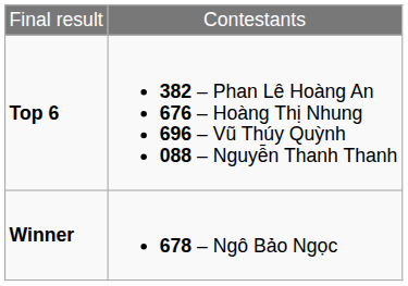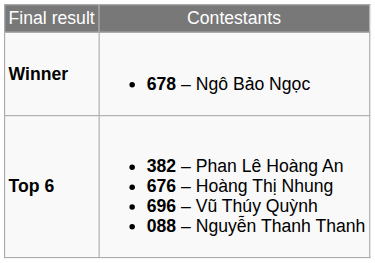 <table class="wikitable">
 <tr bgcolor="#787878" style="color:#FFFFFF" align="center">
 <td>Final result</td>
 <td>Contestants</td>
 </tr>
 <tr>
+<td><strong>Winner</strong></td>
+<td><br><ul><li><strong>678</strong> – Ngô Bảo Ngọc</li></ul></td>
+</tr>
+<tr>
 <td><strong>Top 6</strong></td>
 <td><br><ul><li><strong>382</strong> – Phan Lê Hoàng An</li><li><strong>676</strong> – Hoàng Thị Nhung</li><li><strong>696</strong> – Vũ Thúy Quỳnh</li><li><strong>088</strong> – Nguyễn Thanh Thanh</li></ul></td>
 </tr>
-<tr>
-<td><strong>Winner</strong></td>
-<td><br><ul><li><strong>678</strong> – Ngô Bảo Ngọc</li></ul></td>
-</tr>
 </table>
